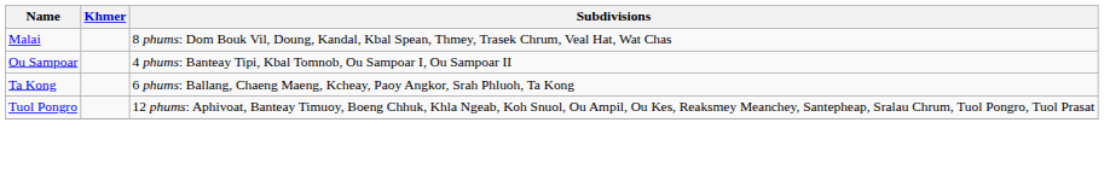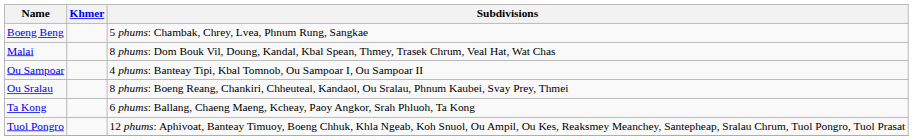 <table class="wikitable" style="font-size:90%;">
 <tr>
 <th>Name</th>
 <th><a href='#'>Khmer</a></th>
 <th>Subdivisions</th>
+</tr>
+<tr>
+<td><a href='#'>Boeng Beng</a></td>
+<td></td>
+<td>5 <em>phums</em>: Chambak, Chrey, Lvea, Phnum Rung, Sangkae</td>
 </tr>
 <tr>
 <td><a href='#'>Malai</a></td>
 <td></td>
 <td>8 <em>phums</em>: Dom Bouk Vil, Doung, Kandal, Kbal Spean, Thmey, Trasek Chrum, Veal Hat, Wat Chas</td>
 </tr>
 <tr>
 <td><a href='#'>Ou Sampoar</a></td>
 <td></td>
 <td>4 <em>phums</em>: Banteay Tipi, Kbal Tomnob, Ou Sampoar I, Ou Sampoar II</td>
+</tr>
+<tr>
+<td><a href='#'>Ou Sralau</a></td>
+<td></td>
+<td>8 <em>phums</em>: Boeng Reang, Chankiri, Chheuteal, Kandaol, Ou Sralau, Phnum Kaubei, Svay Prey, Thmei</td>
 </tr>
 <tr>
 <td><a href='#'>Ta Kong</a></td>
 <td></td>
 <td>6 <em>phums</em>: Ballang, Chaeng Maeng, Kcheay, Paoy Angkor, Srah Phluoh, Ta Kong</td>
 </tr>
 <tr>
 <td><a href='#'>Tuol Pongro</a></td>
 <td></td>
 <td>12 <em>phums</em>: Aphivoat, Banteay Timuoy, Boeng Chhuk, Khla Ngeab, Koh Snuol, Ou Ampil, Ou Kes, Reaksmey Meanchey, Santepheap, Sralau Chrum, Tuol Pongro, Tuol Prasat</td>
 </tr>
 <tr>
 </tr>
 </table>
